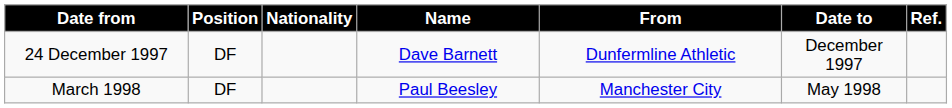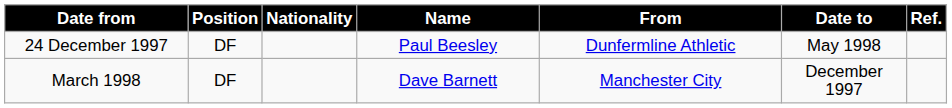 <table class="wikitable" style="text-align:center; font-size:90%; ">
 <tr>
 <th style="background:#000000; color:white; width:150px;">Date from</th>
 <th style="background:#000000; color:white; width:50px;">Position</th>
 <th style="background:#000000; color:white; width:50px;">Nationality</th>
 <th style="background:#000000; color:white; width:150px;">Name</th>
 <th style="background:#000000; color:white; width:200px;">From</th>
 <th style="background:#000000; color:white; width:100px;">Date to</th>
 <th style="background:#000000; color:white; width:25px;">Ref.</th>
 </tr>
 <tr>
 <td>24 December 1997</td>
 <td>DF</td>
 <td></td>
-<td><a href='#'>Dave Barnett</a></td>
+<td><a href='#'>Paul Beesley</a></td>
 <td> <a href='#'>Dunfermline Athletic</a></td>
-<td>December 1997</td>
+<td>May 1998</td>
 <td></td>
 </tr>
 <tr>
 <td>March 1998</td>
 <td>DF</td>
 <td></td>
-<td><a href='#'>Paul Beesley</a></td>
+<td><a href='#'>Dave Barnett</a></td>
 <td><a href='#'>Manchester City</a></td>
-<td>May 1998</td>
+<td>December 1997</td>
 <td></td>
 </tr>
 </table>
